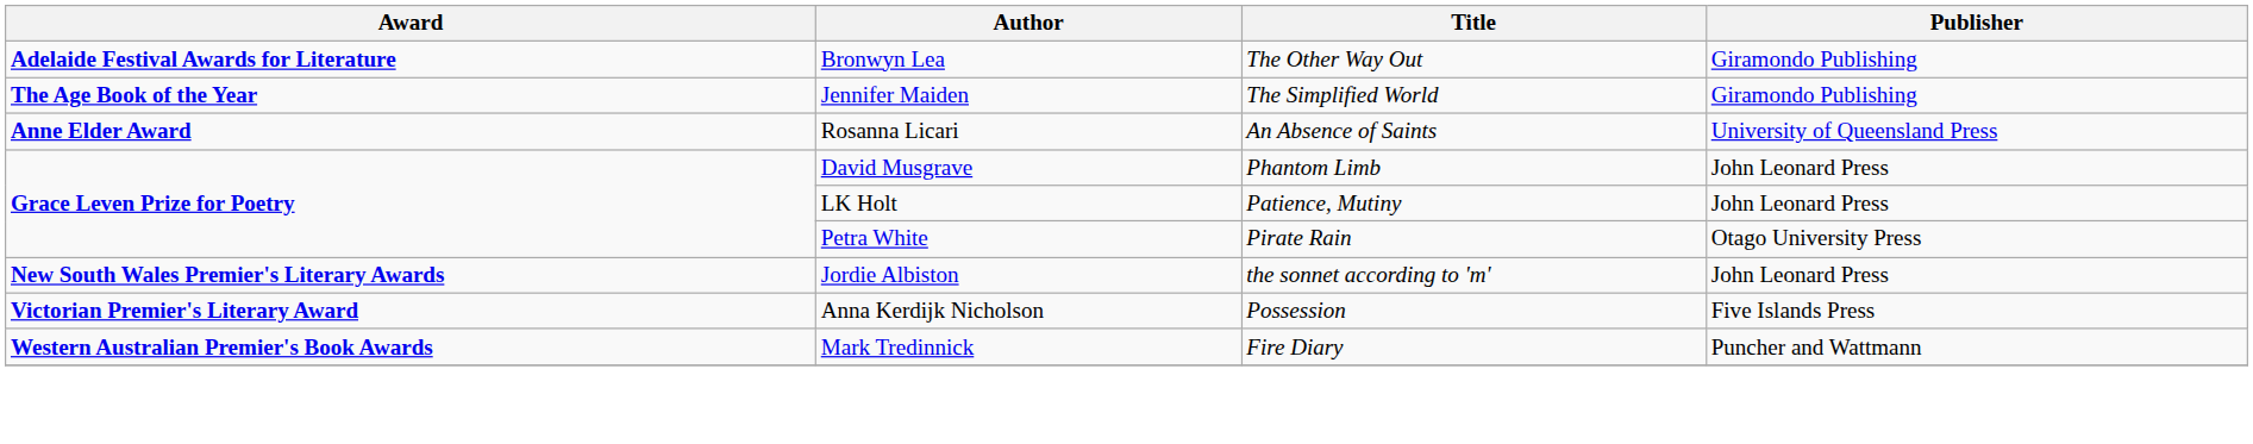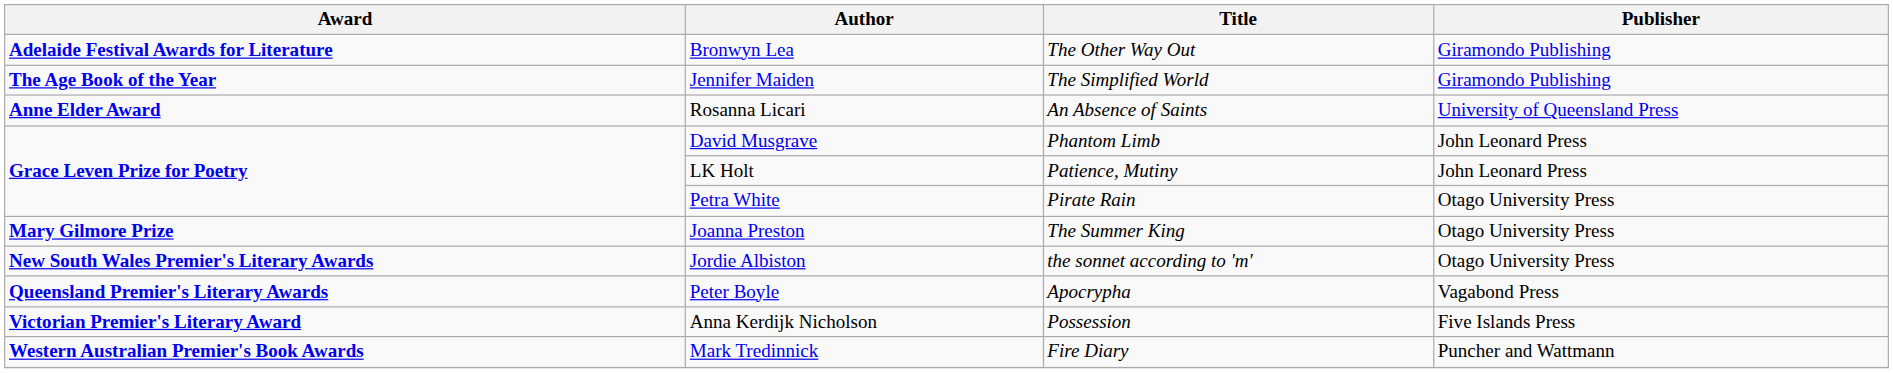 <table class="wikitable" width=100%>
 <tr>
 <th>Award</th>
 <th>Author</th>
 <th>Title</th>
 <th>Publisher</th>
 </tr>
 <tr>
 <td><strong><a href='#'>Adelaide Festival Awards for Literature</a></strong></td>
 <td><a href='#'>Bronwyn Lea</a></td>
 <td><em>The Other Way Out</em></td>
 <td><a href='#'>Giramondo Publishing</a></td>
 </tr>
 <tr>
 <td><strong><a href='#'>The Age Book of the Year</a></strong></td>
 <td><a href='#'>Jennifer Maiden</a></td>
 <td><em>The Simplified World</em></td>
 <td><a href='#'>Giramondo Publishing</a></td>
 </tr>
 <tr>
 <td><strong><a href='#'>Anne Elder Award</a></strong></td>
 <td>Rosanna Licari</td>
 <td><em>An Absence of Saints</em></td>
 <td><a href='#'>University of Queensland Press</a></td>
 </tr>
 <tr>
 <td rowspan=3><strong><a href='#'>Grace Leven Prize for Poetry</a></strong></td>
 <td><a href='#'>David Musgrave</a></td>
 <td><em>Phantom Limb</em></td>
 <td>John Leonard Press</td>
 </tr>
 <tr>
 <td>LK Holt</td>
 <td><em>Patience, Mutiny</em></td>
 <td>John Leonard Press</td>
 </tr>
 <tr>
 <td><a href='#'>Petra White</a></td>
 <td><em>Pirate Rain</em></td>
 <td>Otago University Press</td>
 </tr>
 <tr>
+<td><strong><a href='#'>Mary Gilmore Prize</a></strong></td>
+<td><a href='#'>Joanna Preston</a></td>
+<td><em>The Summer King</em></td>
+<td>Otago University Press</td>
+</tr>
+<tr>
 <td><strong><a href='#'>New South Wales Premier's Literary Awards</a></strong></td>
 <td><a href='#'>Jordie Albiston</a></td>
 <td><em>the sonnet according to 'm' </em></td>
-<td>John Leonard Press</td>
+<td>Otago University Press</td>
+</tr>
+<tr>
+<td><strong><a href='#'>Queensland Premier's Literary Awards</a></strong></td>
+<td><a href='#'>Peter Boyle</a></td>
+<td><em>Apocrypha</em></td>
+<td>Vagabond Press</td>
 </tr>
 <tr>
 <td><strong><a href='#'>Victorian Premier's Literary Award</a></strong></td>
 <td>Anna Kerdijk Nicholson</td>
 <td><em>Possession</em></td>
 <td>Five Islands Press</td>
 </tr>
 <tr>
 <td><strong><a href='#'>Western Australian Premier's Book Awards</a></strong></td>
 <td><a href='#'>Mark Tredinnick</a></td>
 <td><em>Fire Diary</em></td>
 <td>Puncher and Wattmann</td>
 </tr>
 <tr>
 </tr>
 </table>
